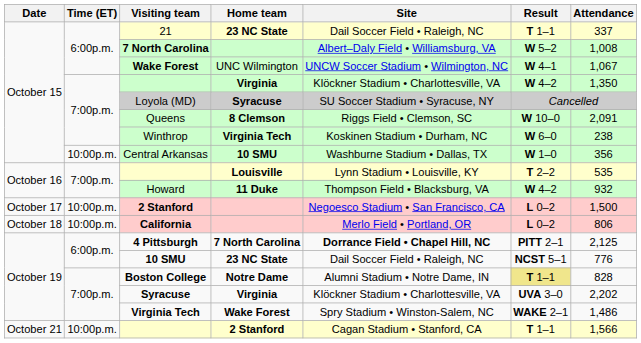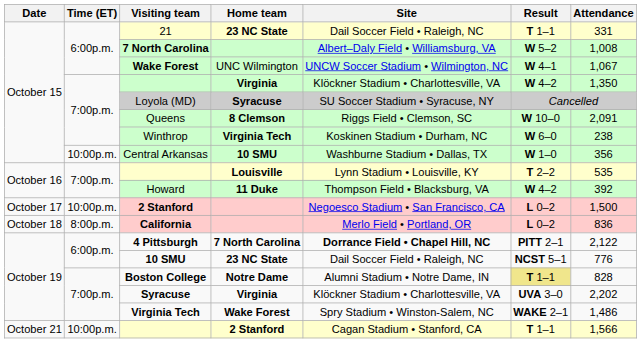 <table class="wikitable" style="font-size:95%; text-align: center;">
 <tr>
 <th>Date</th>
 <th>Time (ET)</th>
 <th>Visiting team</th>
 <th>Home team</th>
 <th>Site</th>
 <th>Result</th>
 <th>Attendance</th>
 </tr>
 <tr>
 <td rowspan=8>October 15</td>
 <td rowspan=3>6:00p.m.</td>
 <td style="background:#ffc;"> 21 </td>
 <td style="background:#ffc;"><strong> 23 NC State</strong></td>
 <td style="background:#ffc;">Dail Soccer Field • Raleigh, NC</td>
 <td style="background:#ffc;"><strong>T</strong> 1–1</td>
-<td style="background:#ffc;">337</td>
+<td style="background:#ffc;">331</td>
 </tr>
 <tr>
 <td style="background:#cfc;"><strong> 7 North Carolina</strong></td>
 <td style="background:#cfc;"></td>
 <td style="background:#cfc;"><a href='#'>Albert–Daly Field</a> • <a href='#'>Williamsburg, VA</a></td>
 <td style="background:#cfc;"><strong>W</strong> 5–2</td>
 <td style="background:#cfc;">1,008</td>
 </tr>
 <tr>
 <td style="background:#cfc;"><strong>Wake Forest</strong></td>
 <td style="background:#cfc;">UNC Wilmington</td>
 <td style="background:#cfc;"><a href='#'>UNCW Soccer Stadium</a> • <a href='#'>Wilmington, NC</a></td>
 <td style="background:#cfc;"><strong>W</strong> 4–1</td>
 <td style="background:#cfc;">1,067</td>
 </tr>
 <tr>
 <td rowspan=4>7:00p.m.</td>
 <td style="background:#cfc;"></td>
 <td style="background:#cfc;"><strong>Virginia</strong></td>
 <td style="background:#cfc;">Klöckner Stadium • Charlottesville, VA</td>
 <td style="background:#cfc;"><strong>W</strong> 4–2</td>
 <td style="background:#cfc;">1,350</td>
 </tr>
 <tr>
 <td style="background:#ccc;">Loyola (MD)</td>
 <td style="background:#ccc;"><strong>Syracuse</strong></td>
 <td style="background:#ccc;">SU Soccer Stadium • Syracuse, NY</td>
 <td style="background:#ccc;" colspan=2><em>Cancelled</em></td>
 </tr>
 <tr>
 <td style="background:#cfc;">Queens</td>
 <td style="background:#cfc;"><strong> 8 Clemson</strong></td>
 <td style="background:#cfc;">Riggs Field • Clemson, SC</td>
 <td style="background:#cfc;"><strong>W</strong> 10–0</td>
 <td style="background:#cfc;">2,091</td>
 </tr>
 <tr>
 <td style="background:#cfc;">Winthrop</td>
 <td style="background:#cfc;"><strong>Virginia Tech</strong></td>
 <td style="background:#cfc;">Koskinen Stadium • Durham, NC</td>
 <td style="background:#cfc;"><strong>W</strong> 6–0</td>
 <td style="background:#cfc;">238</td>
 </tr>
 <tr>
 <td>10:00p.m.</td>
 <td style="background:#cfc;">Central Arkansas</td>
 <td style="background:#cfc;"><strong> 10 SMU</strong></td>
 <td style="background:#cfc;">Washburne Stadium • Dallas, TX</td>
 <td style="background:#cfc;"><strong>W</strong> 1–0</td>
 <td style="background:#cfc;">356</td>
 </tr>
 <tr>
 <td rowspan=2>October 16</td>
 <td rowspan=2>7:00p.m.</td>
 <td style="background:#ffc;"></td>
 <td style="background:#ffc;"><strong>Louisville</strong></td>
 <td style="background:#ffc;">Lynn Stadium • Louisville, KY</td>
 <td style="background:#ffc;"><strong>T</strong> 2–2</td>
 <td style="background:#ffc;">535</td>
 </tr>
 <tr>
 <td style="background:#cfc;">Howard</td>
 <td style="background:#cfc;"><strong> 11 Duke</strong></td>
 <td style="background:#cfc;">Thompson Field • Blacksburg, VA</td>
 <td style="background:#cfc;"><strong>W</strong> 4–2</td>
-<td style="background:#cfc;">932</td>
+<td style="background:#cfc;">392</td>
 </tr>
 <tr>
 <td>October 17</td>
 <td>10:00p.m.</td>
 <td style="background:#fcc;"><strong> 2 Stanford</strong></td>
 <td style="background:#fcc;"></td>
 <td style="background:#fcc;"><a href='#'>Negoesco Stadium</a> • <a href='#'>San Francisco, CA</a></td>
 <td style="background:#fcc;"><strong>L</strong> 0–2</td>
 <td style="background:#fcc;">1,500</td>
 </tr>
 <tr>
 <td>October 18</td>
-<td>10:00p.m.</td>
+<td>8:00p.m.</td>
 <td style="background:#fcc;"><strong>California</strong></td>
 <td style="background:#fcc;"></td>
 <td style="background:#fcc;"><a href='#'>Merlo Field</a> • <a href='#'>Portland, OR</a></td>
 <td style="background:#fcc;"><strong>L</strong> 0–2</td>
-<td style="background:#fcc;">806</td>
+<td style="background:#fcc;">836</td>
 </tr>
 <tr>
 <td rowspan=5>October 19</td>
 <td rowspan=2>6:00p.m.</td>
 <td><strong> 4 Pittsburgh</strong></td>
 <td><strong> 7 North Carolina</strong></td>
 <td><strong>Dorrance Field • Chapel Hill, NC</strong></td>
 <td><strong>PITT</strong> 2–1</td>
-<td>2,125</td>
+<td>2,122</td>
 </tr>
 <tr>
 <td><strong> 10 SMU</strong></td>
 <td><strong> 23 NC State</strong></td>
 <td>Dail Soccer Field • Raleigh, NC</td>
 <td><strong>NCST</strong> 5–1</td>
 <td>776</td>
 </tr>
 <tr>
 <td rowspan=3>7:00p.m.</td>
 <td><strong>Boston College</strong></td>
 <td><strong>Notre Dame</strong></td>
 <td>Alumni Stadium • Notre Dame, IN</td>
 <td style="background: khaki;"><strong>T</strong> 1–1</td>
 <td>828</td>
 </tr>
 <tr>
 <td><strong>Syracuse</strong></td>
 <td><strong>Virginia</strong></td>
 <td>Klöckner Stadium • Charlottesville, VA</td>
 <td><strong>UVA</strong> 3–0</td>
 <td>2,202</td>
 </tr>
 <tr>
 <td><strong>Virginia Tech</strong></td>
 <td><strong>Wake Forest</strong></td>
 <td>Spry Stadium • Winston-Salem, NC</td>
 <td><strong>WAKE</strong> 2–1</td>
 <td>1,486</td>
 </tr>
 <tr>
 <td>October 21</td>
 <td>10:00p.m.</td>
 <td style="background:#ffc;"></td>
 <td style="background:#ffc;"><strong> 2 Stanford</strong></td>
 <td style="background:#ffc;">Cagan Stadium • Stanford, CA</td>
 <td style="background:#ffc;"><strong>T</strong> 1–1</td>
 <td style="background:#ffc;">1,566</td>
 </tr>
 </table>
